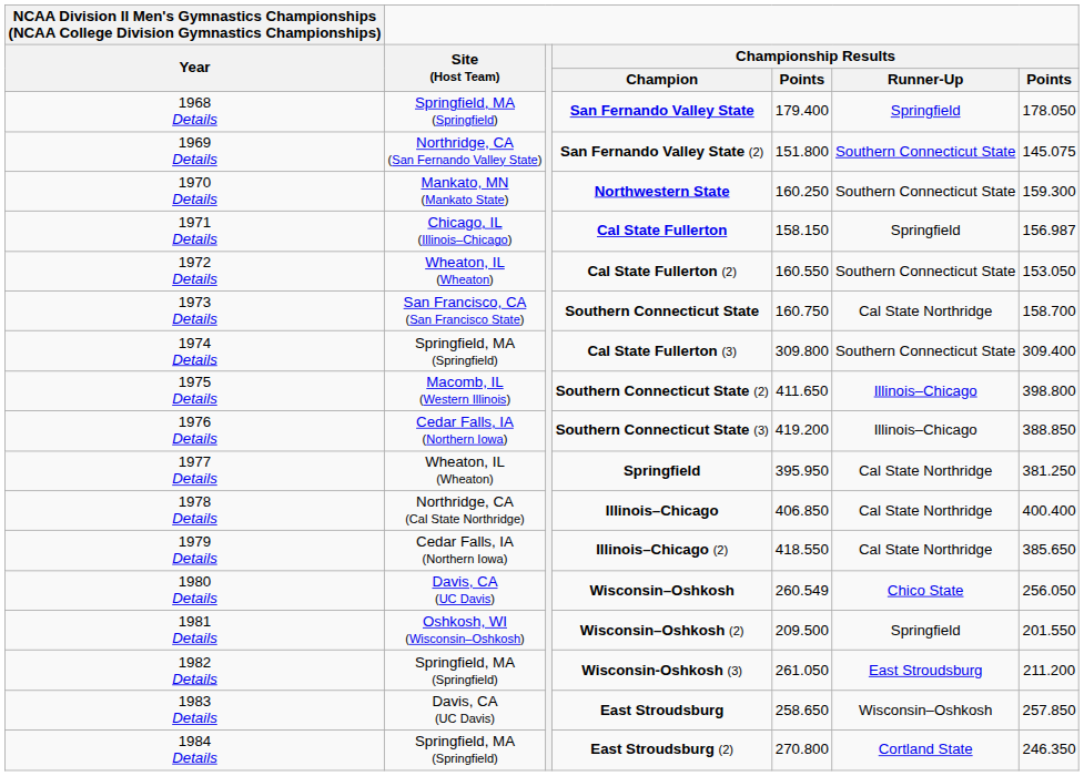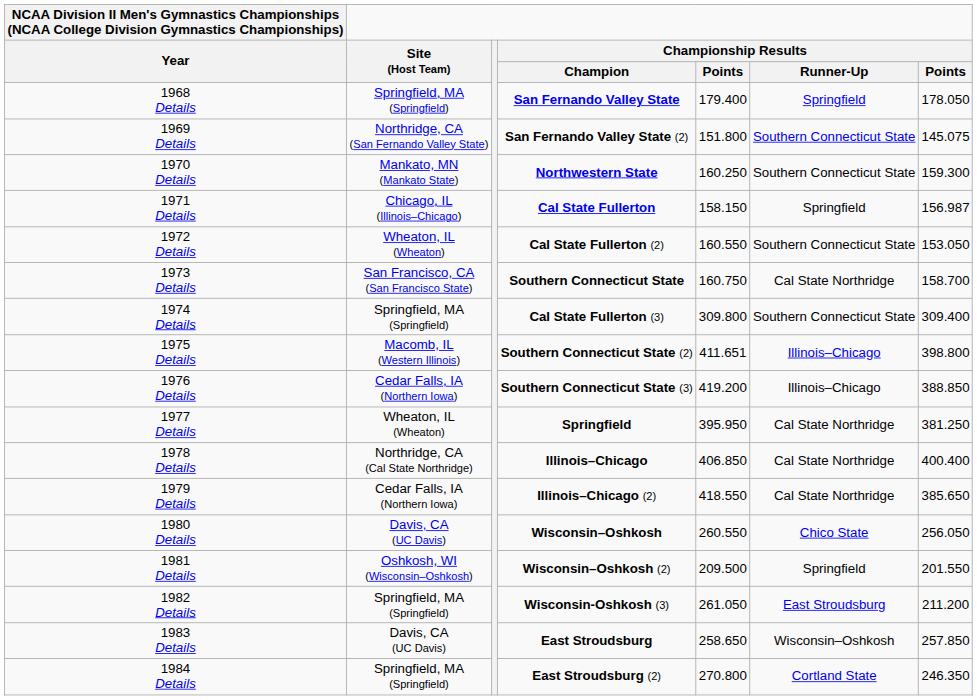 <table class="wikitable" style="text-align:center">
 <tr>
 <th style=>NCAA Division II Men's Gymnastics Championships<br>(NCAA College Division Gymnastics Championships)</th>
 </tr>
 <tr>
 <th rowspan="2">Year</th>
 <th rowspan="2">Site<br><small>(Host Team)</small></th>
 <th rowspan="20"></th>
 <th colspan=4>Championship Results</th>
 </tr>
 <tr>
 <th>Champion</th>
 <th>Points</th>
 <th>Runner-Up</th>
 <th>Points</th>
 </tr>
 <tr>
 <td>1968<br><em><a href='#'>Details</a></em></td>
 <td><a href='#'>Springfield, MA</a><br><small>(<a href='#'>Springfield</a>)</small></td>
 <td><strong><a href='#'>San Fernando Valley State</a></strong></td>
 <td>179.400</td>
 <td><a href='#'>Springfield</a></td>
 <td>178.050</td>
 </tr>
 <tr>
 <td>1969<br><em><a href='#'>Details</a></em></td>
 <td><a href='#'>Northridge, CA</a><br><small>(<a href='#'>San Fernando Valley State</a>)</small></td>
 <td><strong>San Fernando Valley State</strong> <small>(2)</small></td>
 <td>151.800</td>
 <td><a href='#'>Southern Connecticut State</a></td>
 <td>145.075</td>
 </tr>
 <tr>
 <td>1970<br><em><a href='#'>Details</a></em></td>
 <td><a href='#'>Mankato, MN</a><br><small>(<a href='#'>Mankato State</a>)</small></td>
 <td><strong><a href='#'>Northwestern State</a></strong></td>
 <td>160.250</td>
 <td>Southern Connecticut State</td>
 <td>159.300</td>
 </tr>
 <tr>
 <td>1971<br><em><a href='#'>Details</a></em></td>
 <td><a href='#'>Chicago, IL</a><br><small>(<a href='#'>Illinois–Chicago</a>)</small></td>
 <td><strong><a href='#'>Cal State Fullerton</a></strong></td>
 <td>158.150</td>
 <td>Springfield</td>
 <td>156.987</td>
 </tr>
 <tr>
 <td>1972<br><em><a href='#'>Details</a></em></td>
 <td><a href='#'>Wheaton, IL</a><br><small>(<a href='#'>Wheaton</a>)</small></td>
 <td><strong>Cal State Fullerton</strong> <small>(2)</small></td>
 <td>160.550</td>
 <td>Southern Connecticut State</td>
 <td>153.050</td>
 </tr>
 <tr>
 <td>1973<br><em><a href='#'>Details</a></em></td>
 <td><a href='#'>San Francisco, CA</a><br><small>(<a href='#'>San Francisco State</a>)</small></td>
 <td><strong>Southern Connecticut State</strong></td>
 <td>160.750</td>
 <td>Cal State Northridge</td>
 <td>158.700</td>
 </tr>
 <tr>
 <td>1974<br><em><a href='#'>Details</a></em></td>
 <td>Springfield, MA<br><small>(Springfield)</small></td>
 <td><strong>Cal State Fullerton</strong> <small>(3)</small></td>
 <td>309.800</td>
 <td>Southern Connecticut State</td>
 <td>309.400</td>
 </tr>
 <tr>
 <td>1975<br><em><a href='#'>Details</a></em></td>
 <td><a href='#'>Macomb, IL</a><br><small>(<a href='#'>Western Illinois</a>)</small></td>
 <td><strong>Southern Connecticut State</strong> <small>(2)</small></td>
-<td>411.650</td>
+<td>411.651</td>
 <td><a href='#'>Illinois–Chicago</a></td>
 <td>398.800</td>
 </tr>
 <tr>
 <td>1976<br><em><a href='#'>Details</a></em></td>
 <td><a href='#'>Cedar Falls, IA</a><br><small>(<a href='#'>Northern Iowa</a>)</small></td>
 <td><strong>Southern Connecticut State</strong> <small>(3)</small></td>
 <td>419.200</td>
 <td>Illinois–Chicago</td>
 <td>388.850</td>
 </tr>
 <tr>
 <td>1977<br><em><a href='#'>Details</a></em></td>
 <td>Wheaton, IL<br><small>(Wheaton)</small></td>
 <td><strong>Springfield</strong></td>
 <td>395.950</td>
 <td>Cal State Northridge</td>
 <td>381.250</td>
 </tr>
 <tr>
 <td>1978<br><em><a href='#'>Details</a></em></td>
 <td>Northridge, CA<br><small>(Cal State Northridge)</small></td>
 <td><strong>Illinois–Chicago</strong></td>
 <td>406.850</td>
 <td>Cal State Northridge</td>
 <td>400.400</td>
 </tr>
 <tr>
 <td>1979<br><em><a href='#'>Details</a></em></td>
 <td>Cedar Falls, IA<br><small>(Northern Iowa)</small></td>
 <td><strong>Illinois–Chicago</strong> <small>(2)</small></td>
 <td>418.550</td>
 <td>Cal State Northridge</td>
 <td>385.650</td>
 </tr>
 <tr>
 <td>1980<br><em><a href='#'>Details</a></em></td>
 <td><a href='#'>Davis, CA</a><br><small>(<a href='#'>UC Davis</a>)</small></td>
 <td><strong>Wisconsin–Oshkosh</strong></td>
-<td>260.549</td>
+<td>260.550</td>
 <td><a href='#'>Chico State</a></td>
 <td>256.050</td>
 </tr>
 <tr>
 <td>1981<br><em><a href='#'>Details</a></em></td>
 <td><a href='#'>Oshkosh, WI</a><br><small>(<a href='#'>Wisconsin–Oshkosh</a>)</small></td>
 <td><strong>Wisconsin–Oshkosh</strong> <small>(2)</small></td>
 <td>209.500</td>
 <td>Springfield</td>
 <td>201.550</td>
 </tr>
 <tr>
 <td>1982<br><em><a href='#'>Details</a></em></td>
 <td>Springfield, MA<br><small>(Springfield)</small></td>
 <td><strong>Wisconsin-Oshkosh</strong> <small>(3)</small></td>
 <td>261.050</td>
 <td><a href='#'>East Stroudsburg</a></td>
 <td>211.200</td>
 </tr>
 <tr>
 <td>1983<br><em><a href='#'>Details</a></em></td>
 <td>Davis, CA<br><small>(UC Davis)</small></td>
 <td><strong>East Stroudsburg</strong></td>
 <td>258.650</td>
 <td>Wisconsin–Oshkosh</td>
 <td>257.850</td>
 </tr>
 <tr>
 <td>1984<br><em><a href='#'>Details</a></em></td>
 <td>Springfield, MA<br><small>(Springfield)</small></td>
 <td><strong>East Stroudsburg</strong> <small>(2)</small></td>
 <td>270.800</td>
 <td><a href='#'>Cortland State</a></td>
 <td>246.350</td>
 </tr>
 </table>
